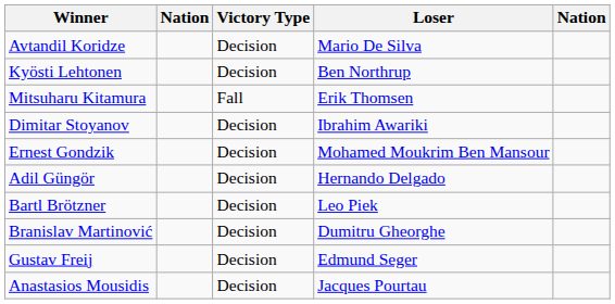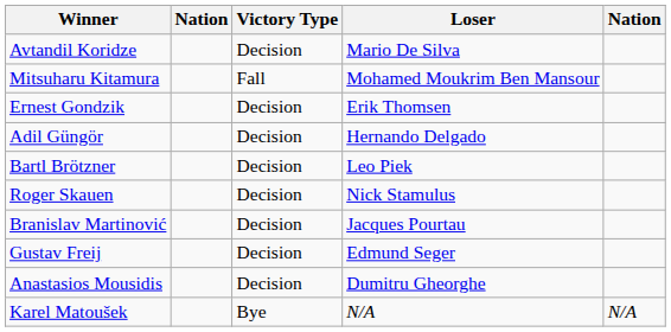 <table class="wikitable sortable" style="text-align:left;">
 <tr>
 <th>Winner</th>
 <th>Nation</th>
 <th>Victory Type</th>
 <th>Loser</th>
 <th>Nation</th>
 </tr>
 <tr>
 <td><a href='#'>Avtandil Koridze</a></td>
 <td></td>
 <td>Decision</td>
 <td><a href='#'>Mario De Silva</a></td>
 <td></td>
 </tr>
 <tr>
-<td><a href='#'>Kyösti Lehtonen</a></td>
-<td></td>
-<td>Decision</td>
-<td><a href='#'>Ben Northrup</a></td>
-<td></td>
-</tr>
-<tr>
 <td><a href='#'>Mitsuharu Kitamura</a></td>
 <td></td>
 <td>Fall</td>
-<td><a href='#'>Erik Thomsen</a></td>
-<td></td>
-</tr>
-<tr>
-<td><a href='#'>Dimitar Stoyanov</a></td>
-<td></td>
-<td>Decision</td>
-<td><a href='#'>Ibrahim Awariki</a></td>
+<td><a href='#'>Mohamed Moukrim Ben Mansour</a></td>
 <td></td>
 </tr>
 <tr>
 <td><a href='#'>Ernest Gondzik</a></td>
 <td></td>
 <td>Decision</td>
-<td><a href='#'>Mohamed Moukrim Ben Mansour</a></td>
+<td><a href='#'>Erik Thomsen</a></td>
 <td></td>
 </tr>
 <tr>
 <td><a href='#'>Adil Güngör</a></td>
 <td></td>
 <td>Decision</td>
 <td><a href='#'>Hernando Delgado</a></td>
 <td></td>
 </tr>
 <tr>
 <td><a href='#'>Bartl Brötzner</a></td>
 <td></td>
 <td>Decision</td>
 <td><a href='#'>Leo Piek</a></td>
 <td></td>
 </tr>
 <tr>
+<td><a href='#'>Roger Skauen</a></td>
+<td></td>
+<td>Decision</td>
+<td><a href='#'>Nick Stamulus</a></td>
+<td></td>
+</tr>
+<tr>
 <td><a href='#'>Branislav Martinović</a></td>
 <td></td>
 <td>Decision</td>
-<td><a href='#'>Dumitru Gheorghe</a></td>
+<td><a href='#'>Jacques Pourtau</a></td>
 <td></td>
 </tr>
 <tr>
 <td><a href='#'>Gustav Freij</a></td>
 <td></td>
 <td>Decision</td>
 <td><a href='#'>Edmund Seger</a></td>
 <td></td>
 </tr>
 <tr>
 <td><a href='#'>Anastasios Mousidis</a></td>
 <td></td>
 <td>Decision</td>
-<td><a href='#'>Jacques Pourtau</a></td>
+<td><a href='#'>Dumitru Gheorghe</a></td>
 <td></td>
 </tr>
+<tr>
+<td><a href='#'>Karel Matoušek</a></td>
+<td></td>
+<td>Bye</td>
+<td><em>N/A</em></td>
+<td><em>N/A</em></td>
+</tr>
 </table>
